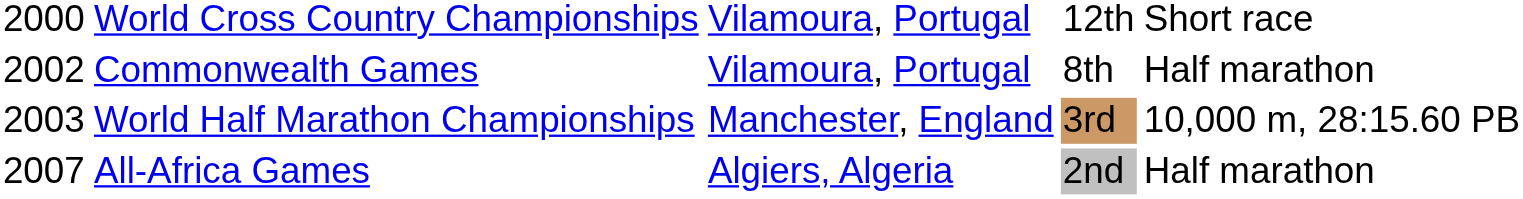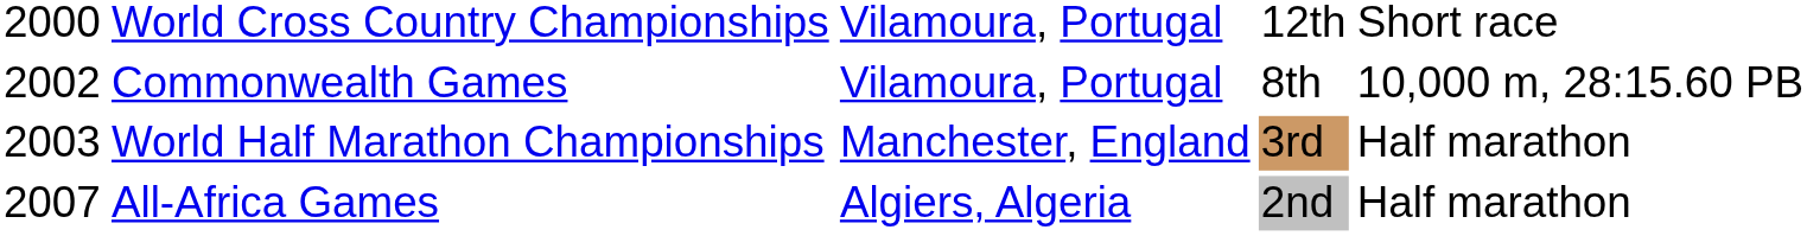 <table>
 <tr>
 <td>2000</td>
 <td><a href='#'>World Cross Country Championships</a></td>
 <td><a href='#'>Vilamoura</a>, <a href='#'>Portugal</a></td>
 <td>12th</td>
 <td>Short race</td>
 </tr>
 <tr>
 <td>2002</td>
 <td><a href='#'>Commonwealth Games</a></td>
 <td><a href='#'>Vilamoura</a>, <a href='#'>Portugal</a></td>
 <td>8th</td>
-<td>Half marathon</td>
+<td>10,000 m, 28:15.60 PB</td>
 </tr>
 <tr>
 <td>2003</td>
 <td><a href='#'>World Half Marathon Championships</a></td>
 <td><a href='#'>Manchester</a>, <a href='#'>England</a></td>
 <td bgcolor=cc9966>3rd</td>
-<td>10,000 m, 28:15.60 PB</td>
+<td>Half marathon</td>
 </tr>
 <tr>
 <td>2007</td>
 <td><a href='#'>All-Africa Games</a></td>
 <td><a href='#'>Algiers, Algeria</a></td>
 <td bgcolor=silver>2nd</td>
 <td>Half marathon</td>
 </tr>
 <tr>
 </tr>
 </table>
